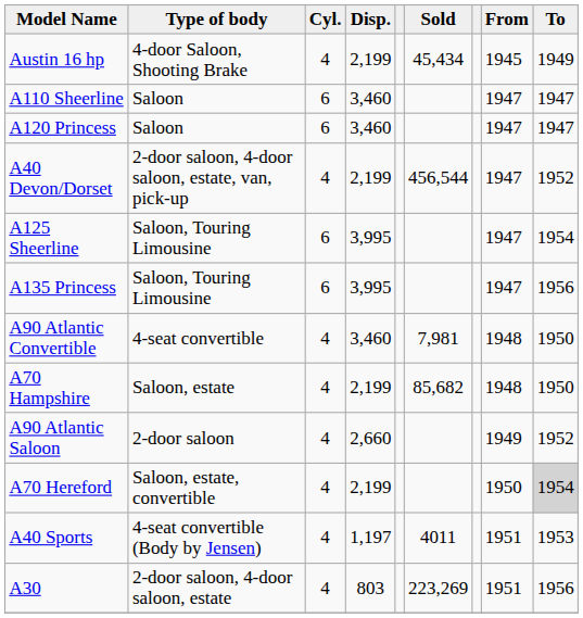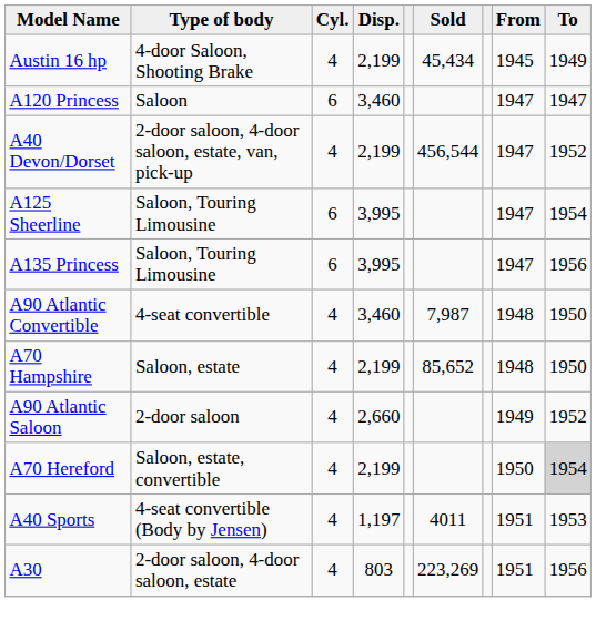 <table class="wikitable" style="width:80%">
 <tr>
 <th style="background:#efefef; width:25%"><strong>Model Name</strong></th>
 <th style="background:#efefef; width:57%"><strong>Type of body</strong></th>
 <th style="background:#efefef; width:1%"><strong>Cyl.</strong></th>
 <th style="background:#efefef; width:5%"><strong>Disp.</strong></th>
 <th style="background:#efefef; width:1%"><strong> </strong></th>
 <th style="background:#efefef; width:5%"><strong> Sold </strong></th>
 <th style="background:#efefef; width:1%"><strong> </strong></th>
 <th style="background:#efefef; width:5%"><strong>From</strong></th>
 <th style="background:#efefef; width:5%"><strong>To</strong></th>
 </tr>
 <tr>
 <td><a href='#'>Austin 16 hp</a></td>
 <td>4-door Saloon, Shooting Brake</td>
 <td style="text-align:center;">4</td>
 <td>2,199</td>
 <td></td>
 <td style="text-align:center;">45,434</td>
 <td></td>
 <td>1945</td>
 <td>1949</td>
-</tr>
-<tr>
-<td><a href='#'>A110 Sheerline</a></td>
-<td>Saloon</td>
-<td style="text-align:center;">6</td>
-<td>3,460</td>
-<td></td>
-<td></td>
-<td></td>
-<td>1947</td>
-<td>1947</td>
 </tr>
 <tr>
 <td><a href='#'>A120 Princess</a></td>
 <td>Saloon</td>
 <td style="text-align:center;">6</td>
 <td>3,460</td>
 <td></td>
 <td></td>
 <td></td>
 <td>1947</td>
 <td>1947</td>
 </tr>
 <tr>
 <td><a href='#'>A40 Devon/Dorset</a></td>
 <td>2-door saloon, 4-door saloon, estate, van, pick-up</td>
 <td style="text-align:center;">4</td>
 <td>2,199</td>
 <td></td>
 <td style="text-align:center;">456,544</td>
 <td></td>
 <td>1947</td>
 <td>1952</td>
 </tr>
 <tr>
 <td><a href='#'>A125 Sheerline</a></td>
 <td>Saloon, Touring Limousine</td>
 <td style="text-align:center;">6</td>
 <td>3,995</td>
 <td></td>
 <td></td>
 <td></td>
 <td>1947</td>
 <td>1954</td>
 </tr>
 <tr>
 <td><a href='#'>A135 Princess</a></td>
 <td>Saloon, Touring Limousine</td>
 <td style="text-align:center;">6</td>
 <td>3,995</td>
 <td></td>
 <td></td>
 <td></td>
 <td>1947</td>
 <td>1956</td>
 </tr>
 <tr>
 <td><a href='#'>A90 Atlantic Convertible</a></td>
 <td>4-seat convertible</td>
 <td style="text-align:center;">4</td>
 <td>3,460</td>
 <td></td>
-<td style="text-align:center;">7,981</td>
+<td style="text-align:center;">7,987</td>
 <td></td>
 <td>1948</td>
 <td>1950</td>
 </tr>
 <tr>
 <td><a href='#'>A70 Hampshire</a></td>
 <td>Saloon, estate</td>
 <td style="text-align:center;">4</td>
 <td>2,199</td>
 <td></td>
-<td style="text-align:center;">85,682</td>
+<td style="text-align:center;">85,652</td>
 <td></td>
 <td>1948</td>
 <td>1950</td>
 </tr>
 <tr>
 <td><a href='#'>A90 Atlantic Saloon</a></td>
 <td>2-door saloon</td>
 <td style="text-align:center;">4</td>
 <td>2,660</td>
 <td></td>
 <td></td>
 <td></td>
 <td>1949</td>
 <td>1952</td>
 </tr>
 <tr>
 <td><a href='#'>A70 Hereford</a></td>
 <td>Saloon, estate, convertible</td>
 <td style="text-align:center;">4</td>
 <td>2,199</td>
 <td></td>
 <td></td>
 <td></td>
 <td>1950</td>
 <td style="background: lightgrey;">1954</td>
 </tr>
 <tr>
 <td><a href='#'>A40 Sports</a></td>
 <td>4-seat convertible (Body by <a href='#'>Jensen</a>)</td>
 <td style="text-align:center;">4</td>
 <td>1,197</td>
 <td></td>
 <td style="text-align:center;">4011</td>
 <td></td>
 <td>1951</td>
 <td>1953</td>
 </tr>
 <tr>
 <td><a href='#'>A30</a></td>
 <td>2-door saloon, 4-door saloon, estate</td>
 <td style="text-align:center;">4</td>
 <td style="text-align:center;">803</td>
 <td></td>
 <td style="text-align:center;">223,269</td>
 <td></td>
 <td>1951</td>
 <td>1956</td>
 </tr>
 <tr>
 </tr>
 </table>
